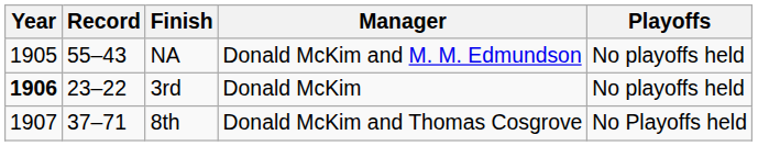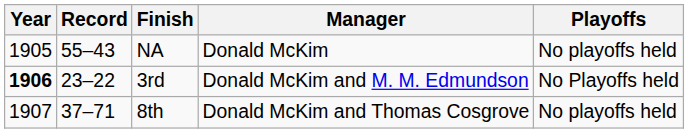 <table class="wikitable">
 <tr>
 <th>Year</th>
 <th>Record</th>
 <th>Finish</th>
 <th>Manager</th>
 <th>Playoffs</th>
 </tr>
 <tr>
 <td>1905</td>
 <td>55–43</td>
 <td>NA</td>
-<td>Donald McKim and <a href='#'>M. M. Edmundson</a></td>
+<td>Donald McKim</td>
 <td>No playoffs held</td>
 </tr>
 <tr>
 <td><strong>1906</strong></td>
 <td>23–22</td>
 <td>3rd</td>
-<td>Donald McKim</td>
-<td>No playoffs held</td>
+<td>Donald McKim and <a href='#'>M. M. Edmundson</a></td>
+<td>No Playoffs held</td>
 </tr>
 <tr>
 <td>1907</td>
 <td>37–71</td>
 <td>8th</td>
 <td>Donald McKim and Thomas Cosgrove</td>
-<td>No Playoffs held</td>
+<td>No playoffs held</td>
 </tr>
 </table>
